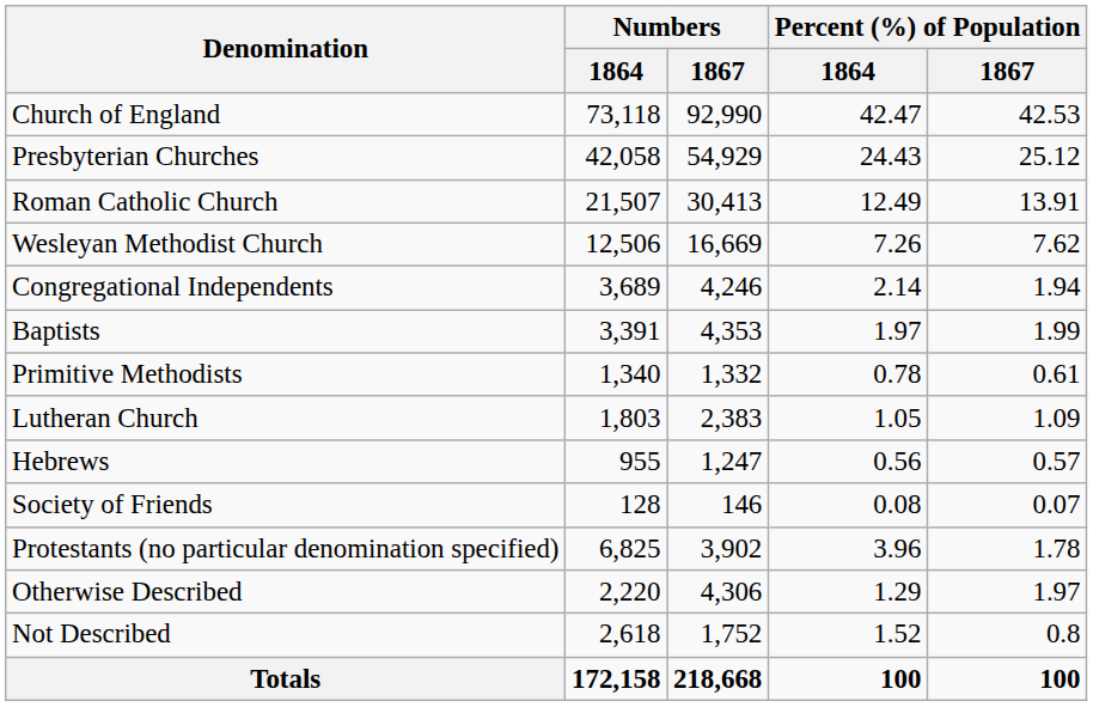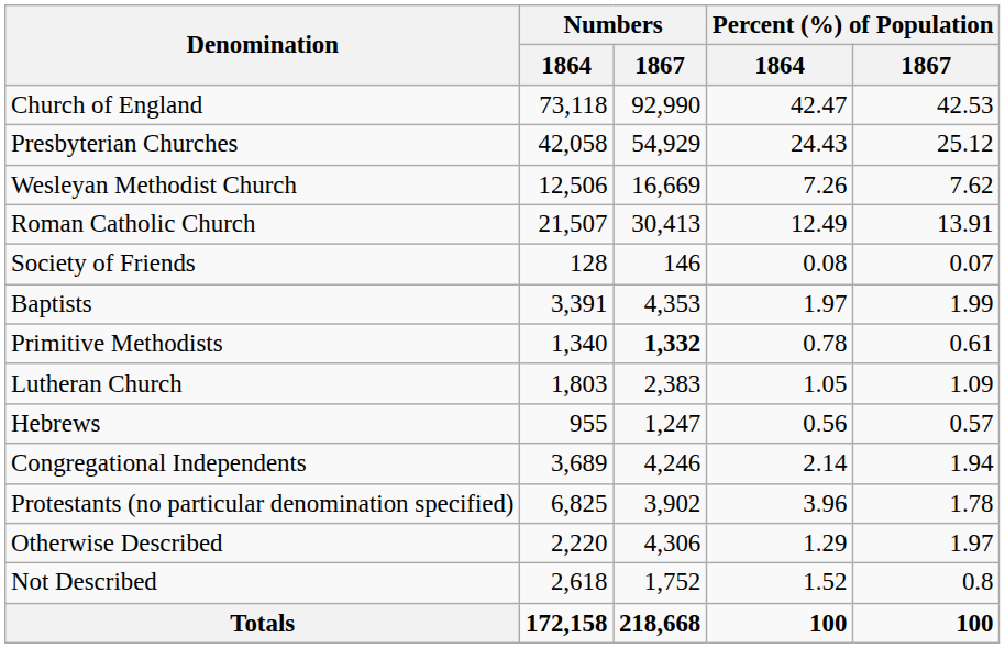 <table class="wikitable" style="text-align:right">
 <tr>
 <th rowspan="2">Denomination</th>
 <th colspan="2">Numbers</th>
 <th colspan="2">Percent (%) of Population</th>
 </tr>
 <tr>
 <th>1864</th>
 <th>1867</th>
 <th>1864</th>
 <th>1867</th>
 </tr>
 <tr>
 <td align="left">Church of England</td>
 <td>73,118</td>
 <td>92,990</td>
 <td>42.47</td>
 <td>42.53</td>
 </tr>
 <tr>
 <td align="left">Presbyterian Churches</td>
 <td>42,058</td>
 <td>54,929</td>
 <td>24.43</td>
 <td>25.12</td>
 </tr>
 <tr>
+<td align="left">Wesleyan Methodist Church</td>
+<td>12,506</td>
+<td>16,669</td>
+<td>7.26</td>
+<td>7.62</td>
+</tr>
+<tr>
 <td align="left">Roman Catholic Church</td>
 <td>21,507</td>
 <td>30,413</td>
 <td>12.49</td>
 <td>13.91</td>
 </tr>
 <tr>
-<td align="left">Wesleyan Methodist Church</td>
-<td>12,506</td>
-<td>16,669</td>
-<td>7.26</td>
-<td>7.62</td>
-</tr>
-<tr>
-<td align="left">Congregational Independents</td>
-<td>3,689</td>
-<td>4,246</td>
-<td>2.14</td>
-<td>1.94</td>
+<td align="left">Society of Friends</td>
+<td>128</td>
+<td>146</td>
+<td>0.08</td>
+<td>0.07</td>
 </tr>
 <tr>
 <td align="left">Baptists</td>
 <td>3,391</td>
 <td>4,353</td>
 <td>1.97</td>
 <td>1.99</td>
 </tr>
 <tr>
 <td align="left">Primitive Methodists</td>
 <td>1,340</td>
-<td>1,332</td>
+<td><strong>1,332</strong></td>
 <td>0.78</td>
 <td>0.61</td>
 </tr>
 <tr>
 <td align="left">Lutheran Church</td>
 <td>1,803</td>
 <td>2,383</td>
 <td>1.05</td>
 <td>1.09</td>
 </tr>
 <tr>
 <td align="left">Hebrews</td>
 <td>955</td>
 <td>1,247</td>
 <td>0.56</td>
 <td>0.57</td>
 </tr>
 <tr>
-<td align="left">Society of Friends</td>
-<td>128</td>
-<td>146</td>
-<td>0.08</td>
-<td>0.07</td>
+<td align="left">Congregational Independents</td>
+<td>3,689</td>
+<td>4,246</td>
+<td>2.14</td>
+<td>1.94</td>
 </tr>
 <tr>
 <td align="left">Protestants (no particular denomination specified)</td>
 <td>6,825</td>
 <td>3,902</td>
 <td>3.96</td>
 <td>1.78</td>
 </tr>
 <tr>
 <td align="left">Otherwise Described</td>
 <td>2,220</td>
 <td>4,306</td>
 <td>1.29</td>
 <td>1.97</td>
 </tr>
 <tr>
 <td align="left">Not Described</td>
 <td>2,618</td>
 <td>1,752</td>
 <td>1.52</td>
 <td>0.8</td>
 </tr>
 <tr>
 <th>Totals</th>
 <td><strong>172,158</strong></td>
 <td><strong>218,668</strong></td>
 <td><strong>100</strong></td>
 <td><strong>100</strong></td>
 </tr>
 </table>
